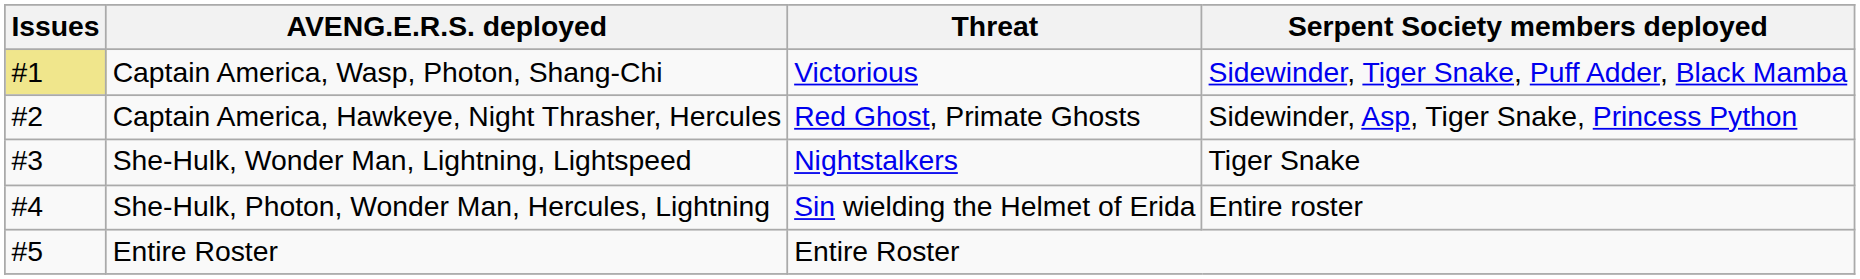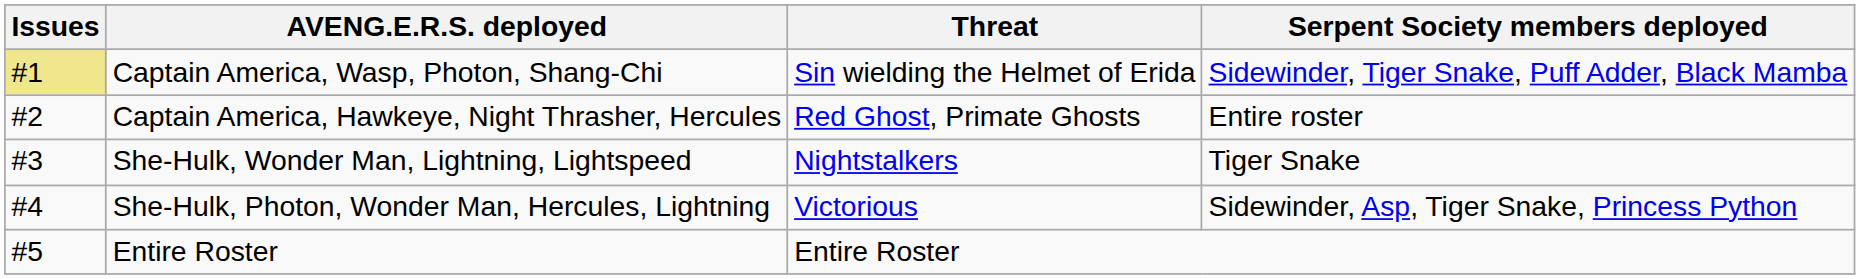 <table class="wikitable">
 <tr>
 <th>Issues</th>
 <th>AVENG.E.R.S. deployed</th>
 <th>Threat</th>
 <th>Serpent Society members deployed</th>
 </tr>
 <tr>
 <td style="background: khaki;">#1</td>
 <td>Captain America, Wasp, Photon, Shang-Chi</td>
-<td><a href='#'>Victorious</a></td>
+<td><a href='#'>Sin</a> wielding the Helmet of Erida</td>
 <td><a href='#'>Sidewinder</a>, <a href='#'>Tiger Snake</a>, <a href='#'>Puff Adder</a>, <a href='#'>Black Mamba</a></td>
 </tr>
 <tr>
 <td>#2</td>
 <td>Captain America, Hawkeye, Night Thrasher, Hercules</td>
 <td><a href='#'>Red Ghost</a>, Primate Ghosts</td>
-<td>Sidewinder, <a href='#'>Asp</a>, Tiger Snake, <a href='#'>Princess Python</a></td>
+<td>Entire roster</td>
 </tr>
 <tr>
 <td>#3</td>
 <td>She-Hulk, Wonder Man, Lightning, Lightspeed</td>
 <td><a href='#'>Nightstalkers</a></td>
 <td>Tiger Snake</td>
 </tr>
 <tr>
 <td>#4</td>
 <td>She-Hulk, Photon, Wonder Man, Hercules, Lightning</td>
-<td><a href='#'>Sin</a> wielding the Helmet of Erida</td>
-<td>Entire roster</td>
+<td><a href='#'>Victorious</a></td>
+<td>Sidewinder, <a href='#'>Asp</a>, Tiger Snake, <a href='#'>Princess Python</a></td>
 </tr>
 <tr>
 <td>#5</td>
 <td>Entire Roster</td>
 <td colspan=2>Entire Roster</td>
 </tr>
 </table>
